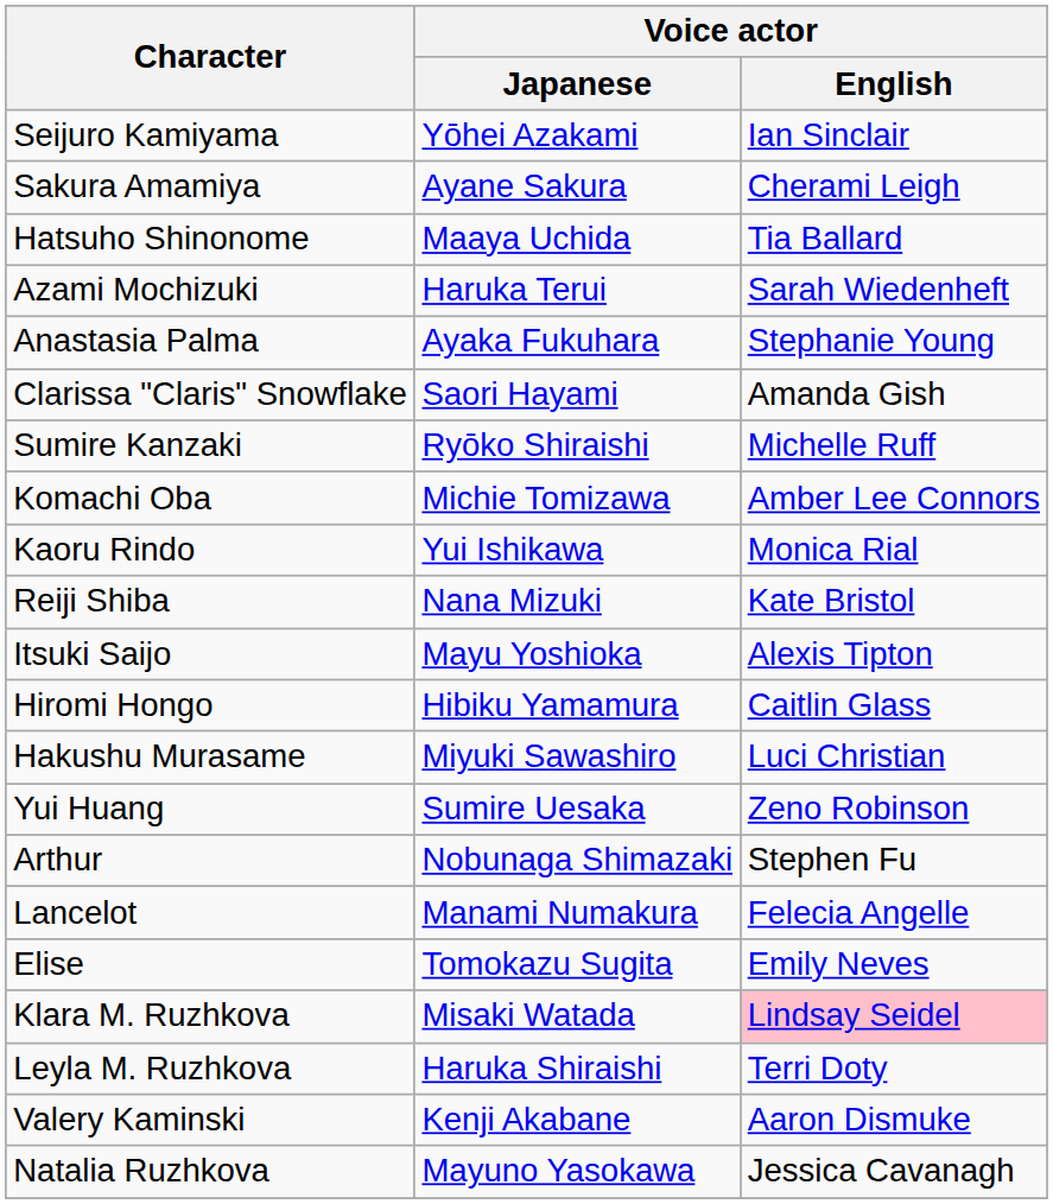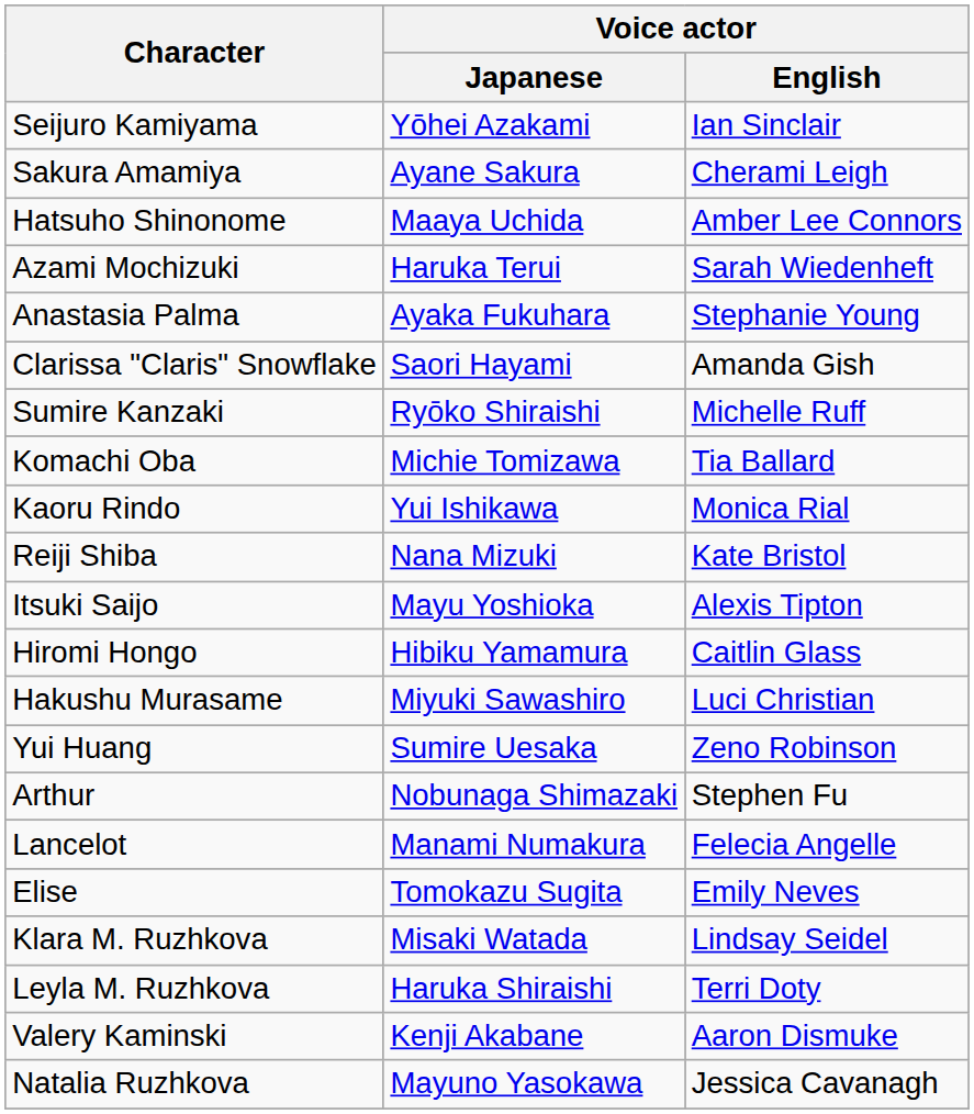 <table class="wikitable">
 <tr>
 <th rowspan=2>Character</th>
 <th colspan=2>Voice actor</th>
 </tr>
 <tr>
 <th>Japanese</th>
 <th>English</th>
 </tr>
 <tr>
 <td>Seijuro Kamiyama</td>
 <td><a href='#'>Yōhei Azakami</a></td>
 <td><a href='#'>Ian Sinclair</a></td>
 </tr>
 <tr>
 <td>Sakura Amamiya</td>
 <td><a href='#'>Ayane Sakura</a></td>
 <td><a href='#'>Cherami Leigh</a></td>
 </tr>
 <tr>
 <td>Hatsuho Shinonome</td>
 <td><a href='#'>Maaya Uchida</a></td>
-<td><a href='#'>Tia Ballard</a></td>
+<td><a href='#'>Amber Lee Connors</a></td>
 </tr>
 <tr>
 <td>Azami Mochizuki</td>
 <td><a href='#'>Haruka Terui</a></td>
 <td><a href='#'>Sarah Wiedenheft</a></td>
 </tr>
 <tr>
 <td>Anastasia Palma</td>
 <td><a href='#'>Ayaka Fukuhara</a></td>
 <td><a href='#'>Stephanie Young</a></td>
 </tr>
 <tr>
 <td>Clarissa "Claris" Snowflake</td>
 <td><a href='#'>Saori Hayami</a></td>
 <td>Amanda Gish</td>
 </tr>
 <tr>
 <td>Sumire Kanzaki</td>
 <td><a href='#'>Ryōko Shiraishi</a></td>
 <td><a href='#'>Michelle Ruff</a></td>
 </tr>
 <tr>
 <td>Komachi Oba</td>
 <td><a href='#'>Michie Tomizawa</a></td>
-<td><a href='#'>Amber Lee Connors</a></td>
+<td><a href='#'>Tia Ballard</a></td>
 </tr>
 <tr>
 <td>Kaoru Rindo</td>
 <td><a href='#'>Yui Ishikawa</a></td>
 <td><a href='#'>Monica Rial</a></td>
 </tr>
 <tr>
 <td>Reiji Shiba</td>
 <td><a href='#'>Nana Mizuki</a></td>
 <td><a href='#'>Kate Bristol</a></td>
 </tr>
 <tr>
 <td>Itsuki Saijo</td>
 <td><a href='#'>Mayu Yoshioka</a></td>
 <td><a href='#'>Alexis Tipton</a></td>
 </tr>
 <tr>
 <td>Hiromi Hongo</td>
 <td><a href='#'>Hibiku Yamamura</a></td>
 <td><a href='#'>Caitlin Glass</a></td>
 </tr>
 <tr>
 <td>Hakushu Murasame</td>
 <td><a href='#'>Miyuki Sawashiro</a></td>
 <td><a href='#'>Luci Christian</a></td>
 </tr>
 <tr>
 <td>Yui Huang</td>
 <td><a href='#'>Sumire Uesaka</a></td>
 <td><a href='#'>Zeno Robinson</a></td>
 </tr>
 <tr>
 <td>Arthur</td>
 <td><a href='#'>Nobunaga Shimazaki</a></td>
 <td>Stephen Fu</td>
 </tr>
 <tr>
 <td>Lancelot</td>
 <td><a href='#'>Manami Numakura</a></td>
 <td><a href='#'>Felecia Angelle</a></td>
 </tr>
 <tr>
 <td>Elise</td>
 <td><a href='#'>Tomokazu Sugita</a></td>
 <td><a href='#'>Emily Neves</a></td>
 </tr>
 <tr>
 <td>Klara M. Ruzhkova</td>
 <td><a href='#'>Misaki Watada</a></td>
-<td style="background: pink;"><a href='#'>Lindsay Seidel</a></td>
+<td><a href='#'>Lindsay Seidel</a></td>
 </tr>
 <tr>
 <td>Leyla M. Ruzhkova</td>
 <td><a href='#'>Haruka Shiraishi</a></td>
 <td><a href='#'>Terri Doty</a></td>
 </tr>
 <tr>
 <td>Valery Kaminski</td>
 <td><a href='#'>Kenji Akabane</a></td>
 <td><a href='#'>Aaron Dismuke</a></td>
 </tr>
 <tr>
 <td>Natalia Ruzhkova</td>
 <td><a href='#'>Mayuno Yasokawa</a></td>
 <td>Jessica Cavanagh</td>
 </tr>
 <tr>
 </tr>
 </table>
